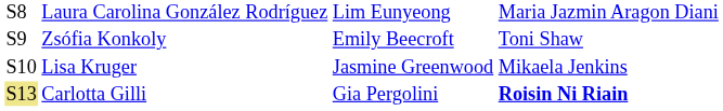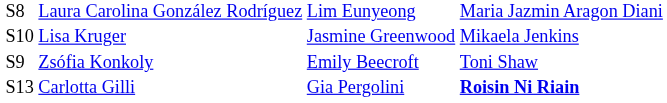 <table>
 <tr>
 <td>S8</td>
 <td><a href='#'>Laura Carolina González Rodríguez</a><br></td>
 <td><a href='#'>Lim Eunyeong</a><br></td>
 <td><a href='#'>Maria Jazmin Aragon Diani</a><br></td>
 </tr>
 <tr>
+<td>S10</td>
+<td><a href='#'>Lisa Kruger</a><br></td>
+<td><a href='#'>Jasmine Greenwood</a><br></td>
+<td><a href='#'>Mikaela Jenkins</a><br></td>
+</tr>
+<tr>
 <td>S9</td>
 <td><a href='#'>Zsófia Konkoly</a><br></td>
 <td><a href='#'>Emily Beecroft</a><br></td>
 <td><a href='#'>Toni Shaw</a><br></td>
 </tr>
 <tr>
-<td>S10</td>
-<td><a href='#'>Lisa Kruger</a><br></td>
-<td><a href='#'>Jasmine Greenwood</a><br></td>
-<td><a href='#'>Mikaela Jenkins</a><br></td>
-</tr>
-<tr>
-<td style="background: khaki;">S13</td>
+<td>S13</td>
 <td><a href='#'>Carlotta Gilli</a><br></td>
 <td><a href='#'>Gia Pergolini</a><br></td>
 <td><strong><a href='#'>Roisin Ni Riain</a><br></strong></td>
 </tr>
 </table>
